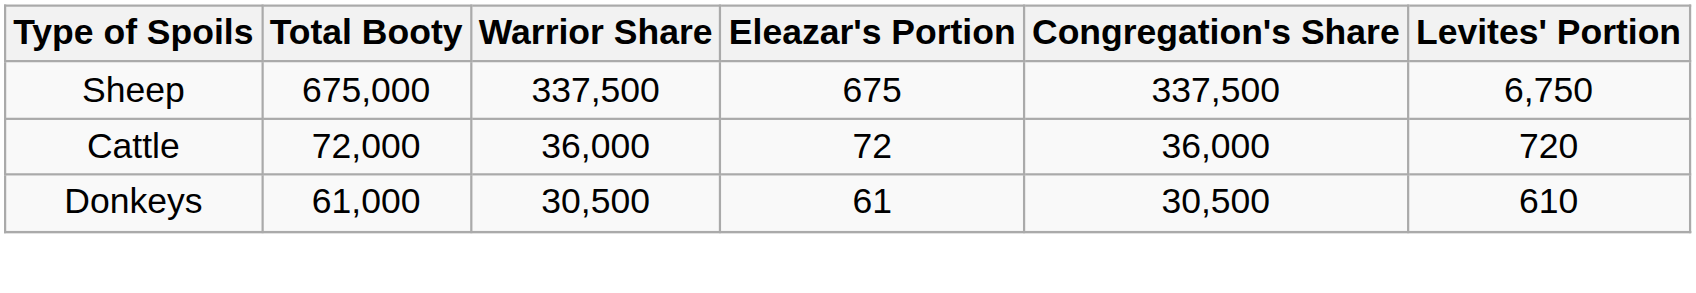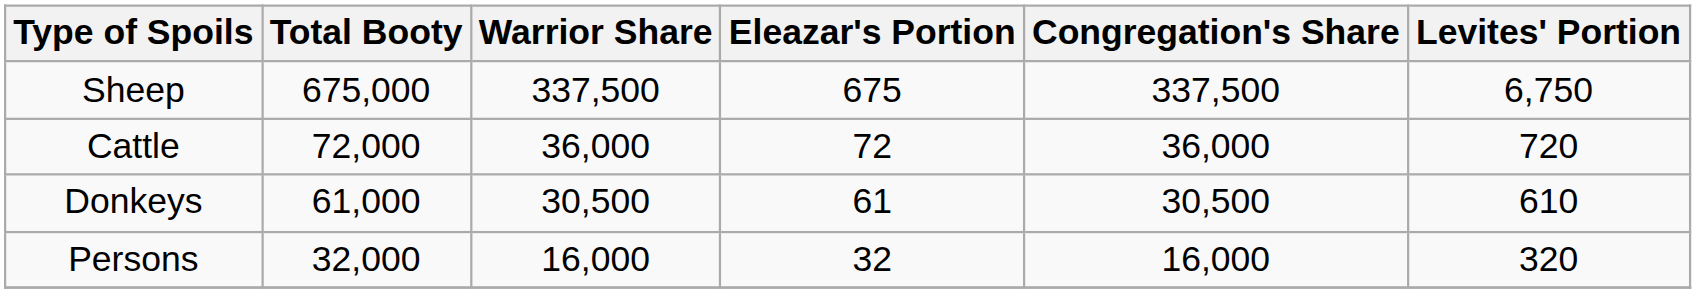 <table class="wikitable" align=left style="text-align:center">
 <tr>
 <th>Type of Spoils</th>
 <th>Total Booty</th>
 <th>Warrior Share</th>
 <th>Eleazar's Portion</th>
 <th>Congregation's Share</th>
 <th>Levites' Portion</th>
 </tr>
 <tr>
 <td>Sheep</td>
 <td>675,000</td>
 <td>337,500</td>
 <td>675</td>
 <td>337,500</td>
 <td>6,750</td>
 </tr>
 <tr>
 <td>Cattle</td>
 <td>72,000</td>
 <td>36,000</td>
 <td>72</td>
 <td>36,000</td>
 <td>720</td>
 </tr>
 <tr>
 <td>Donkeys</td>
 <td>61,000</td>
 <td>30,500</td>
 <td>61</td>
 <td>30,500</td>
 <td>610</td>
 </tr>
 <tr>
+<td>Persons</td>
+<td>32,000</td>
+<td>16,000</td>
+<td>32</td>
+<td>16,000</td>
+<td>320</td>
+</tr>
+<tr>
 </tr>
 </table>
